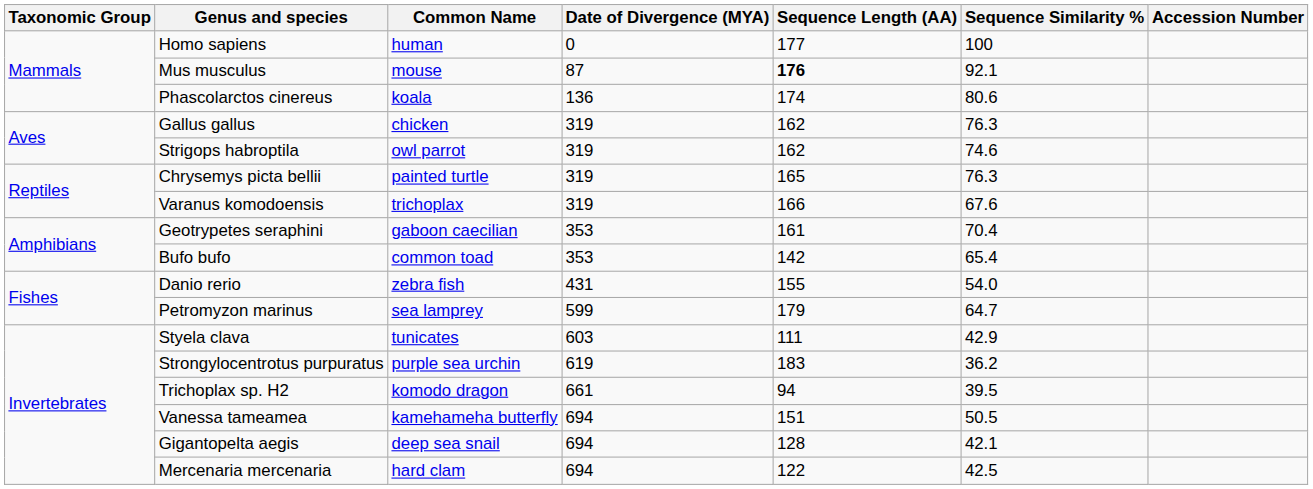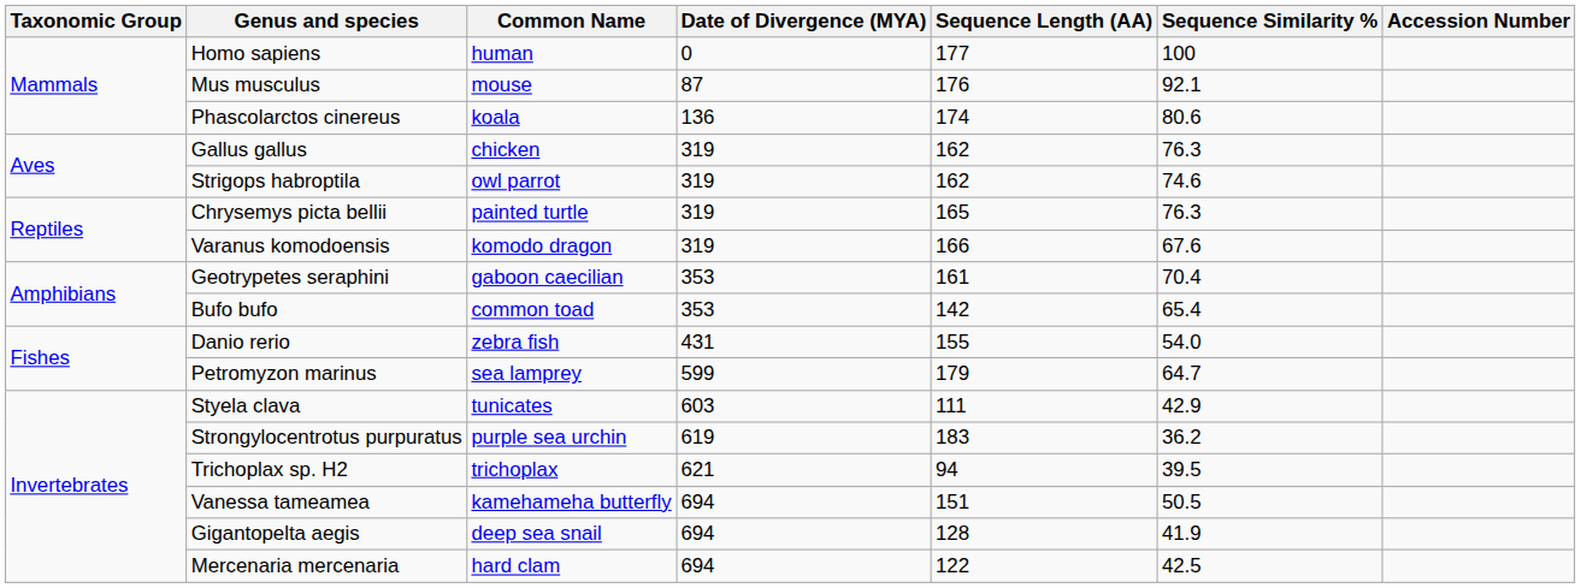 <table class="wikitable">
 <tr>
 <th>Taxonomic Group</th>
 <th>Genus and species</th>
 <th>Common Name</th>
 <th>Date of Divergence (MYA)</th>
 <th>Sequence Length (AA)</th>
 <th>Sequence Similarity %</th>
 <th>Accession Number</th>
 </tr>
 <tr>
 <td rowspan="3"><a href='#'>Mammals</a></td>
 <td>Homo sapiens</td>
 <td><a href='#'>human</a></td>
 <td>0</td>
 <td>177</td>
 <td>100</td>
 <td></td>
 </tr>
 <tr>
 <td>Mus musculus</td>
 <td><a href='#'>mouse</a></td>
 <td>87</td>
-<td><strong>176</strong></td>
+<td>176</td>
 <td>92.1</td>
 <td></td>
 </tr>
 <tr>
 <td>Phascolarctos cinereus</td>
 <td><a href='#'>koala</a></td>
 <td>136</td>
 <td>174</td>
 <td>80.6</td>
 <td></td>
 </tr>
 <tr>
 <td rowspan="2"><a href='#'>Aves</a></td>
 <td>Gallus gallus</td>
 <td><a href='#'>chicken</a></td>
 <td>319</td>
 <td>162</td>
 <td>76.3</td>
 <td></td>
 </tr>
 <tr>
 <td>Strigops habroptila</td>
 <td><a href='#'>owl parrot</a></td>
 <td>319</td>
 <td>162</td>
 <td>74.6</td>
 <td></td>
 </tr>
 <tr>
 <td rowspan="2"><a href='#'>Reptiles</a></td>
 <td>Chrysemys picta bellii</td>
 <td><a href='#'>painted turtle</a></td>
 <td>319</td>
 <td>165</td>
 <td>76.3</td>
 <td></td>
 </tr>
 <tr>
 <td>Varanus komodoensis</td>
-<td><a href='#'>trichoplax</a></td>
+<td><a href='#'>komodo dragon</a></td>
 <td>319</td>
 <td>166</td>
 <td>67.6</td>
 <td></td>
 </tr>
 <tr>
 <td rowspan="2"><a href='#'>Amphibians</a></td>
 <td>Geotrypetes seraphini</td>
 <td><a href='#'>gaboon caecilian</a></td>
 <td>353</td>
 <td>161</td>
 <td>70.4</td>
 <td></td>
 </tr>
 <tr>
 <td>Bufo bufo</td>
 <td><a href='#'>common toad</a></td>
 <td>353</td>
 <td>142</td>
 <td>65.4</td>
 <td></td>
 </tr>
 <tr>
 <td rowspan="2"><a href='#'>Fishes</a></td>
 <td>Danio rerio</td>
 <td><a href='#'>zebra fish</a></td>
 <td>431</td>
 <td>155</td>
 <td>54.0</td>
 <td></td>
 </tr>
 <tr>
 <td>Petromyzon marinus</td>
 <td><a href='#'>sea lamprey</a></td>
 <td>599</td>
 <td>179</td>
 <td>64.7</td>
 <td></td>
 </tr>
 <tr>
 <td rowspan="6"><a href='#'>Invertebrates</a></td>
 <td>Styela clava</td>
 <td><a href='#'>tunicates</a></td>
 <td>603</td>
 <td>111</td>
 <td>42.9</td>
 <td></td>
 </tr>
 <tr>
 <td>Strongylocentrotus purpuratus</td>
 <td><a href='#'>purple sea urchin</a></td>
 <td>619</td>
 <td>183</td>
 <td>36.2</td>
 <td></td>
 </tr>
 <tr>
 <td>Trichoplax sp. H2</td>
-<td><a href='#'>komodo dragon</a></td>
-<td>661</td>
+<td><a href='#'>trichoplax</a></td>
+<td>621</td>
 <td>94</td>
 <td>39.5</td>
 <td></td>
 </tr>
 <tr>
 <td>Vanessa tameamea</td>
 <td><a href='#'>kamehameha butterfly</a></td>
 <td>694</td>
 <td>151</td>
 <td>50.5</td>
 <td></td>
 </tr>
 <tr>
 <td>Gigantopelta aegis</td>
 <td><a href='#'>deep sea snail</a></td>
 <td>694</td>
 <td>128</td>
-<td>42.1</td>
+<td>41.9</td>
 <td></td>
 </tr>
 <tr>
 <td>Mercenaria mercenaria</td>
 <td><a href='#'>hard clam</a></td>
 <td>694</td>
 <td>122</td>
 <td>42.5</td>
 <td></td>
 </tr>
 </table>
